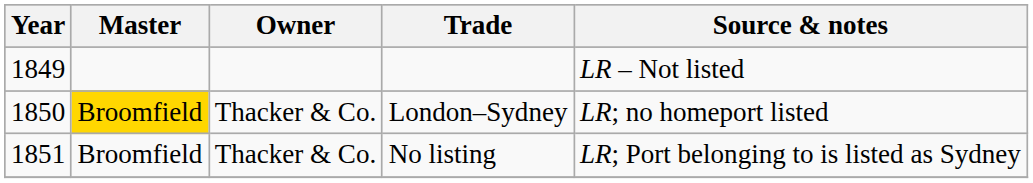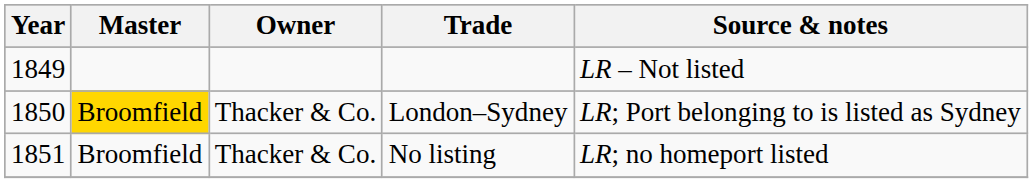 <table class="sortable wikitable">
 <tr>
 <th>Year</th>
 <th>Master</th>
 <th>Owner</th>
 <th>Trade</th>
 <th>Source & notes</th>
 </tr>
 <tr>
 <td>1849</td>
 <td></td>
 <td></td>
 <td></td>
 <td><em>LR</em> – Not listed</td>
 </tr>
 <tr>
 <td>1850</td>
 <td style="background: gold;">Broomfield</td>
 <td>Thacker & Co.</td>
 <td>London–Sydney</td>
-<td><em>LR</em>; no homeport listed</td>
+<td><em>LR</em>; Port belonging to is listed as Sydney</td>
 </tr>
 <tr>
 <td>1851</td>
 <td>Broomfield</td>
 <td>Thacker & Co.</td>
 <td>No listing</td>
-<td><em>LR</em>; Port belonging to is listed as Sydney</td>
+<td><em>LR</em>; no homeport listed</td>
 </tr>
 <tr>
 </tr>
 </table>
